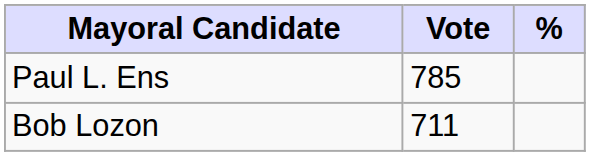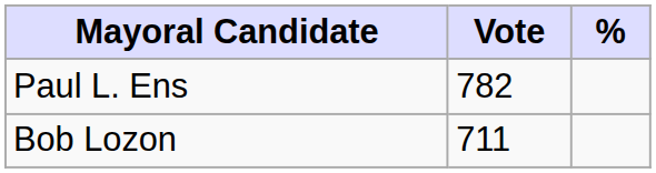 <table class="wikitable">
 <tr>
 <th style="background:#ddf; width:200px;">Mayoral Candidate </th>
 <th style="background:#ddf; width:50px;">Vote</th>
 <th style="background:#ddf; width:30px;">%</th>
 </tr>
 <tr>
 <td>Paul L. Ens</td>
-<td>785</td>
+<td>782</td>
 <td></td>
 </tr>
 <tr>
 <td>Bob Lozon</td>
 <td>711</td>
 <td></td>
 </tr>
 </table>
